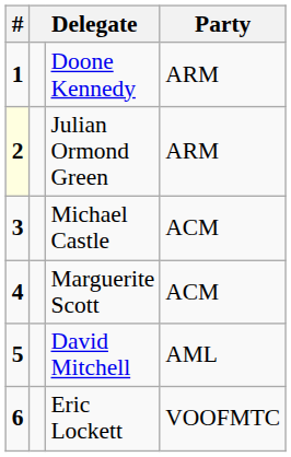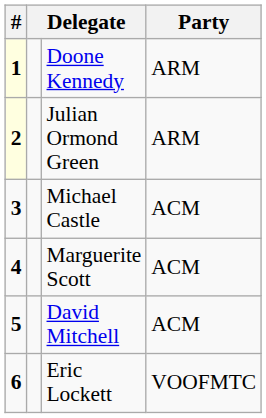 <table class="wikitable" style="float:right;clear:right;width:30%">
 <tr>
 <th>#</th>
 <th colspan="2">Delegate</th>
 <th>Party</th>
 </tr>
 <tr>
-<td align=center><strong>1</strong></td>
+<td align=center style="background: lightyellow;"><strong>1</strong></td>
 <td> </td>
 <td><a href='#'>Doone Kennedy</a></td>
 <td>ARM</td>
 </tr>
 <tr>
 <td align=center style="background: lightyellow;"><strong>2</strong></td>
 <td> </td>
 <td>Julian Ormond Green</td>
 <td>ARM</td>
 </tr>
 <tr>
 <td align=center><strong>3</strong></td>
 <td> </td>
 <td>Michael Castle</td>
 <td>ACM</td>
 </tr>
 <tr>
 <td align=center><strong>4</strong></td>
 <td> </td>
 <td>Marguerite Scott</td>
 <td>ACM</td>
 </tr>
 <tr>
 <td align=center><strong>5</strong></td>
 <td> </td>
 <td><a href='#'>David Mitchell</a></td>
-<td>AML</td>
+<td>ACM</td>
 </tr>
 <tr>
 <td align=center><strong>6</strong></td>
 <td> </td>
 <td>Eric Lockett</td>
 <td>VOOFMTC</td>
 </tr>
 </table>
